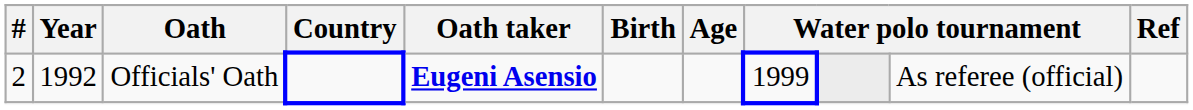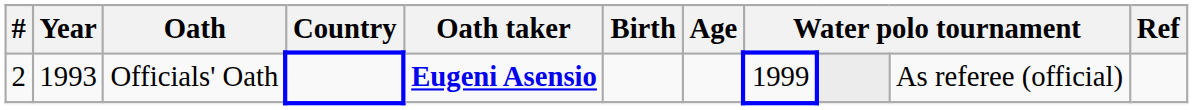 <table class="wikitable sortable" style="text-align: center; font-size: 85%; margin-left: 1em;">
 <tr>
 <th>#</th>
 <th>Year</th>
 <th>Oath</th>
 <th>Country</th>
 <th>Oath taker</th>
 <th>Birth</th>
 <th>Age</th>
 <th colspan="3">Water polo tournament</th>
 <th class="unsortable">Ref</th>
 </tr>
 <tr>
 <td>2</td>
-<td>1992</td>
+<td>1993</td>
 <td style="text-align: left;">Officials' Oath</td>
 <td style="border: 2px solid blue; text-align: left;"></td>
 <td style="text-align: left;" data-sort-value="Asensio, Eugeni"><strong><a href='#'>Eugeni Asensio</a></strong></td>
 <td></td>
 <td></td>
 <td style="border: 2px solid blue;">1999</td>
 <td style="width: 2em; background-color: #ececec;"></td>
 <td style="text-align: left;">As referee (official)</td>
 <td></td>
 </tr>
 </table>
